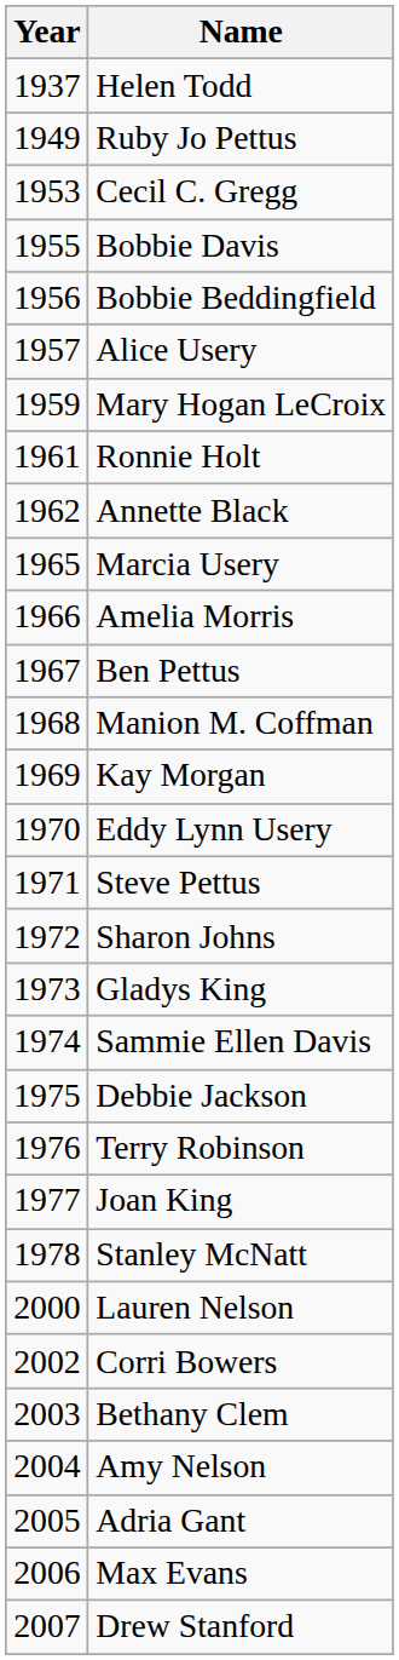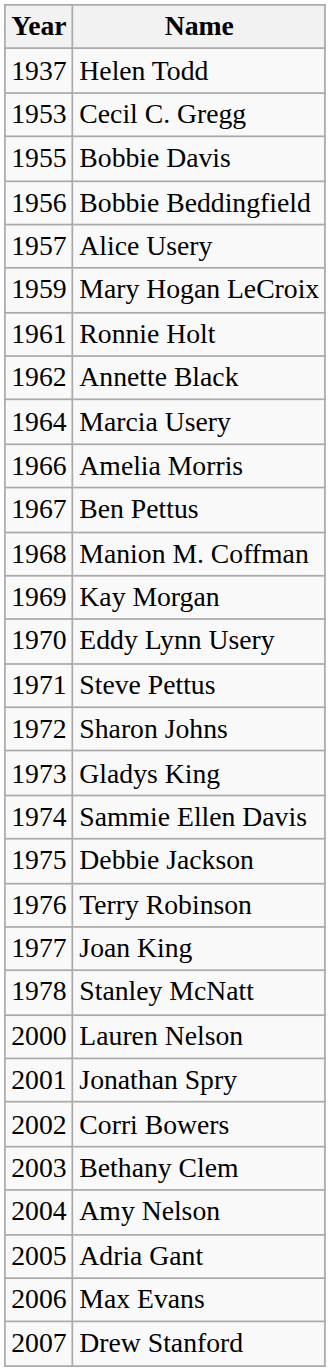 <table class="wikitable sortable">
 <tr>
 <th>Year</th>
 <th>Name</th>
 </tr>
 <tr>
 <td>1937</td>
 <td>Helen Todd</td>
-</tr>
-<tr>
-<td>1949</td>
-<td>Ruby Jo Pettus</td>
 </tr>
 <tr>
 <td>1953</td>
 <td>Cecil C. Gregg</td>
 </tr>
 <tr>
 <td>1955</td>
 <td>Bobbie Davis</td>
 </tr>
 <tr>
 <td>1956</td>
 <td>Bobbie Beddingfield</td>
 </tr>
 <tr>
 <td>1957</td>
 <td>Alice Usery</td>
 </tr>
 <tr>
 <td>1959</td>
 <td>Mary Hogan LeCroix</td>
 </tr>
 <tr>
 <td>1961</td>
 <td>Ronnie Holt</td>
 </tr>
 <tr>
 <td>1962</td>
 <td>Annette Black</td>
 </tr>
 <tr>
-<td>1965</td>
+<td>1964</td>
 <td>Marcia Usery</td>
 </tr>
 <tr>
 <td>1966</td>
 <td>Amelia Morris</td>
 </tr>
 <tr>
 <td>1967</td>
 <td>Ben Pettus</td>
 </tr>
 <tr>
 <td>1968</td>
 <td>Manion M. Coffman</td>
 </tr>
 <tr>
 <td>1969</td>
 <td>Kay Morgan</td>
 </tr>
 <tr>
 <td>1970</td>
 <td>Eddy Lynn Usery</td>
 </tr>
 <tr>
 <td>1971</td>
 <td>Steve Pettus</td>
 </tr>
 <tr>
 <td>1972</td>
 <td>Sharon Johns</td>
 </tr>
 <tr>
 <td>1973</td>
 <td>Gladys King</td>
 </tr>
 <tr>
 <td>1974</td>
 <td>Sammie Ellen Davis</td>
 </tr>
 <tr>
 <td>1975</td>
 <td>Debbie Jackson</td>
 </tr>
 <tr>
 <td>1976</td>
 <td>Terry Robinson</td>
 </tr>
 <tr>
 <td>1977</td>
 <td>Joan King</td>
 </tr>
 <tr>
 <td>1978</td>
 <td>Stanley McNatt</td>
 </tr>
 <tr>
 <td>2000</td>
 <td>Lauren Nelson</td>
 </tr>
 <tr>
+<td>2001</td>
+<td>Jonathan Spry</td>
+</tr>
+<tr>
 <td>2002</td>
 <td>Corri Bowers</td>
 </tr>
 <tr>
 <td>2003</td>
 <td>Bethany Clem</td>
 </tr>
 <tr>
 <td>2004</td>
 <td>Amy Nelson</td>
 </tr>
 <tr>
 <td>2005</td>
 <td>Adria Gant</td>
 </tr>
 <tr>
 <td>2006</td>
 <td>Max Evans</td>
 </tr>
 <tr>
 <td>2007</td>
 <td>Drew Stanford</td>
 </tr>
 <tr>
 </tr>
 </table>
